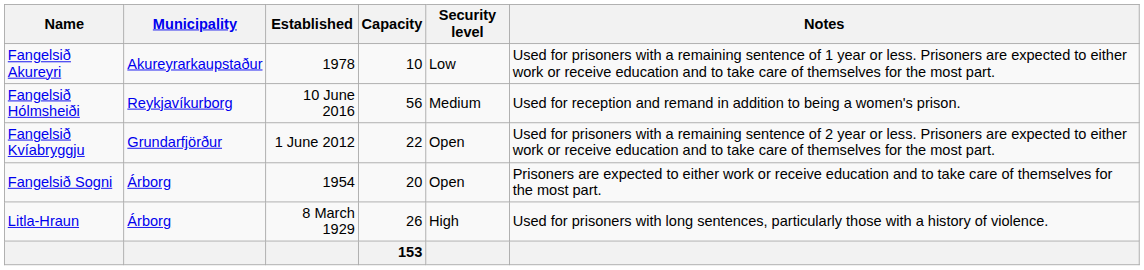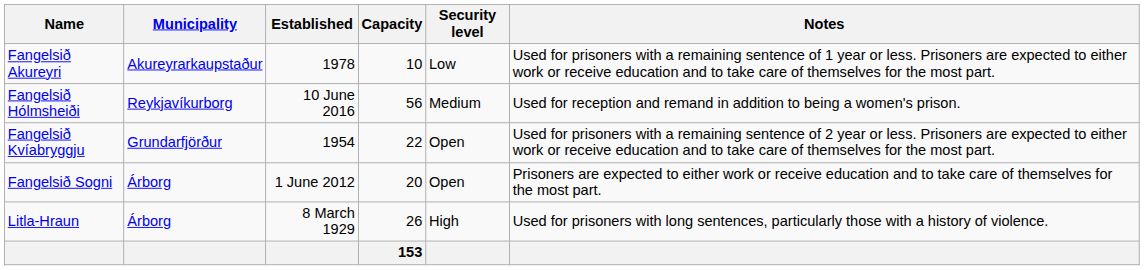 <table class="sortable wikitable">
 <tr>
 <th>Name</th>
 <th><a href='#'>Municipality</a></th>
 <th>Established</th>
 <th>Capacity</th>
 <th>Security level</th>
 <th>Notes</th>
 </tr>
 <tr>
 <td><a href='#'>Fangelsið Akureyri</a></td>
 <td><a href='#'>Akureyrarkaupstaður</a></td>
 <td style="text-align: right;">1978</td>
 <td style="text-align: right;">10</td>
 <td>Low</td>
 <td>Used for prisoners with a remaining sentence of 1 year or less. Prisoners are expected to either work or receive education and to take care of themselves for the most part.</td>
 </tr>
 <tr>
 <td><a href='#'>Fangelsið Hólmsheiði</a></td>
 <td><a href='#'>Reykjavíkurborg</a></td>
 <td style="text-align: right;">10 June 2016</td>
 <td style="text-align: right;">56</td>
 <td>Medium</td>
 <td>Used for reception and remand in addition to being a women's prison.</td>
 </tr>
 <tr>
 <td><a href='#'>Fangelsið Kvíabryggju</a></td>
 <td><a href='#'>Grundarfjörður</a></td>
-<td style="text-align: right;">1 June 2012</td>
+<td style="text-align: right;">1954</td>
 <td style="text-align: right;">22</td>
 <td>Open</td>
 <td>Used for prisoners with a remaining sentence of 2 year or less. Prisoners are expected to either work or receive education and to take care of themselves for the most part.</td>
 </tr>
 <tr>
 <td><a href='#'>Fangelsið Sogni</a></td>
 <td><a href='#'>Árborg</a></td>
-<td style="text-align: right;">1954</td>
+<td style="text-align: right;">1 June 2012</td>
 <td style="text-align: right;">20</td>
 <td>Open</td>
 <td>Prisoners are expected to either work or receive education and to take care of themselves for the most part.</td>
 </tr>
 <tr>
 <td><a href='#'>Litla-Hraun</a></td>
 <td><a href='#'>Árborg</a></td>
 <td style="text-align: right;">8 March 1929</td>
 <td style="text-align: right;">26</td>
 <td>High</td>
 <td>Used for prisoners with long sentences, particularly those with a history of violence.</td>
 </tr>
 <tr>
 <th></th>
 <th></th>
 <th></th>
 <th style="text-align: right;">153</th>
 <th></th>
 <th></th>
 </tr>
 </table>
